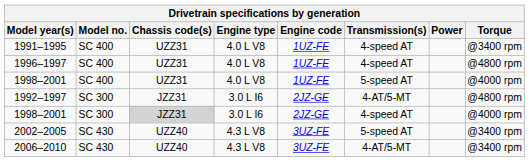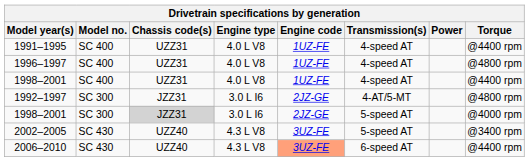 <table class="wikitable collapsible" style="font-size:97%; text-align:center; float:left;">
 <tr>
 <th colspan=9>Drivetrain specifications by generation</th>
 </tr>
 <tr>
 <th>Model year(s)</th>
 <th>Model no.</th>
 <th>Chassis code(s)</th>
 <th>Engine type</th>
 <th>Engine code</th>
 <th>Transmission(s)</th>
 <th>Power</th>
 <th>Torque</th>
 </tr>
 <tr>
 <td>1991–1995</td>
 <td align="left">SC 400</td>
 <td>UZZ31</td>
 <td>4.0 L V8</td>
 <td><em><a href='#'>1UZ-FE</a></em></td>
 <td>4-speed AT</td>
 <td></td>
-<td> @3400 rpm</td>
+<td> @4400 rpm</td>
 </tr>
 <tr>
 <td>1996–1997</td>
 <td align="left">SC 400</td>
 <td>UZZ31</td>
 <td>4.0 L V8</td>
 <td><em><a href='#'>1UZ-FE</a></em></td>
 <td>4-speed AT</td>
 <td></td>
 <td> @4800 rpm</td>
 </tr>
 <tr>
 <td>1998–2001</td>
 <td align="left">SC 400</td>
 <td>UZZ31</td>
 <td>4.0 L V8</td>
 <td><em><a href='#'>1UZ-FE</a></em></td>
-<td>5-speed AT</td>
+<td>4-speed AT</td>
 <td></td>
-<td> @4000 rpm</td>
+<td> @4400 rpm</td>
 </tr>
 <tr>
 <td>1992–1997</td>
 <td align="left">SC 300</td>
 <td>JZZ31</td>
 <td>3.0 L I6</td>
 <td><em><a href='#'>2JZ-GE</a></em></td>
 <td>4-AT/5-MT</td>
 <td></td>
 <td> @4800 rpm</td>
 </tr>
 <tr>
 <td>1998–2001</td>
 <td align="left">SC 300</td>
 <td style="background: lightgrey;">JZZ31</td>
 <td>3.0 L I6</td>
 <td><em><a href='#'>2JZ-GE</a></em></td>
-<td>4-speed AT</td>
+<td>5-speed AT</td>
 <td></td>
 <td> @4000 rpm</td>
 </tr>
 <tr>
 <td>2002–2005</td>
 <td align="left">SC 430</td>
 <td>UZZ40</td>
 <td>4.3 L V8</td>
 <td><em><a href='#'>3UZ-FE</a></em></td>
 <td>5-speed AT</td>
 <td></td>
 <td> @3400 rpm</td>
 </tr>
 <tr>
 <td>2006–2010</td>
 <td align="left">SC 430</td>
 <td>UZZ40</td>
 <td>4.3 L V8</td>
-<td><em><a href='#'>3UZ-FE</a></em></td>
-<td>4-AT/5-MT</td>
+<td style="background: lightsalmon;"><em><a href='#'>3UZ-FE</a></em></td>
+<td>6-speed AT</td>
 <td></td>
-<td> @3400 rpm</td>
+<td> @4400 rpm</td>
 </tr>
 </table>
